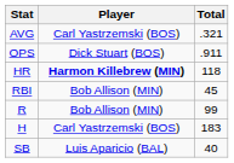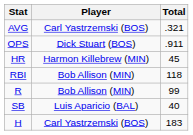 <table class="wikitable" style="text-align:center;">
 <tr>
 <th style="width:15%;">Stat</th>
 <th>Player</th>
 <th style="width:15%;">Total</th>
 </tr>
 <tr>
 <td><a href='#'>AVG</a></td>
 <td><a href='#'>Carl Yastrzemski</a> (<a href='#'>BOS</a>)</td>
 <td>.321</td>
 </tr>
 <tr>
 <td><a href='#'>OPS</a></td>
 <td><a href='#'>Dick Stuart</a> (<a href='#'>BOS</a>)</td>
 <td>.911</td>
 </tr>
 <tr>
 <td><a href='#'>HR</a></td>
-<td><strong><a href='#'>Harmon Killebrew</a> (<a href='#'>MIN</a>)</strong></td>
-<td>118</td>
+<td><a href='#'>Harmon Killebrew</a> (<a href='#'>MIN</a>)</td>
+<td>45</td>
 </tr>
 <tr>
 <td><a href='#'>RBI</a></td>
 <td><a href='#'>Bob Allison</a> (<a href='#'>MIN</a>)</td>
-<td>45</td>
+<td>118</td>
 </tr>
 <tr>
 <td><a href='#'>R</a></td>
 <td><a href='#'>Bob Allison</a> (<a href='#'>MIN</a>)</td>
 <td>99</td>
 </tr>
 <tr>
+<td><a href='#'>SB</a></td>
+<td><a href='#'>Luis Aparicio</a> (<a href='#'>BAL</a>)</td>
+<td>40</td>
+</tr>
+<tr>
 <td><a href='#'>H</a></td>
 <td><a href='#'>Carl Yastrzemski</a> (<a href='#'>BOS</a>)</td>
 <td>183</td>
 </tr>
-<tr>
-<td><a href='#'>SB</a></td>
-<td><a href='#'>Luis Aparicio</a> (<a href='#'>BAL</a>)</td>
-<td>40</td>
-</tr>
 </table>
